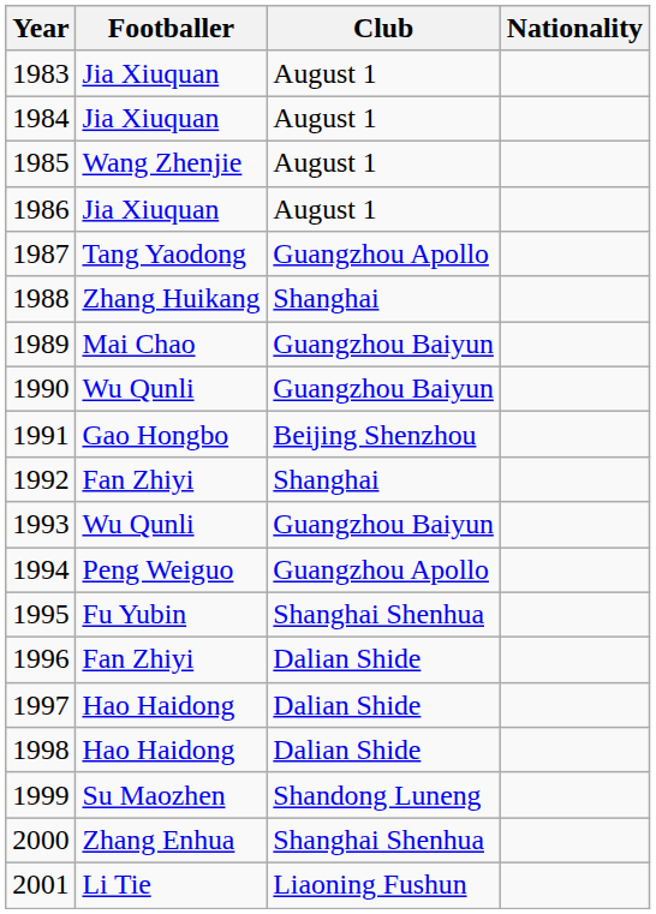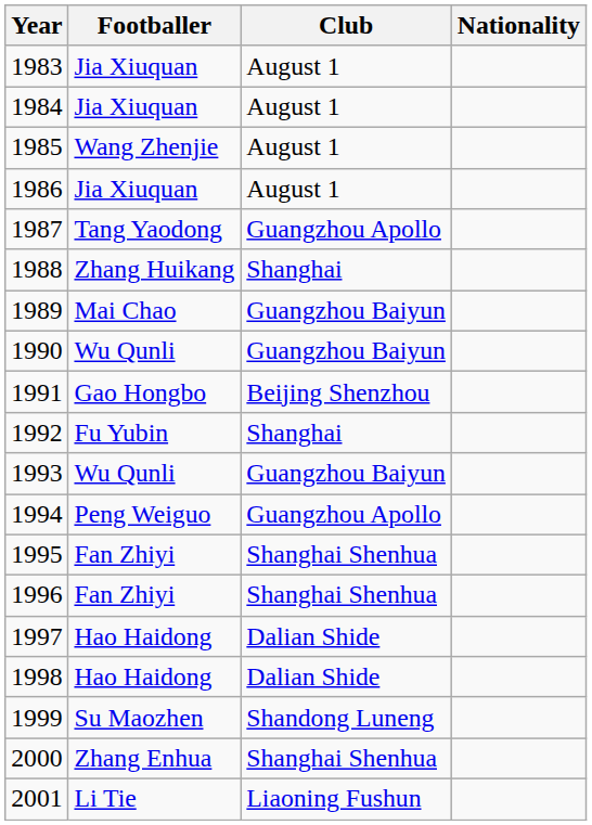 <table class="wikitable">
 <tr>
 <th>Year</th>
 <th>Footballer</th>
 <th>Club</th>
 <th>Nationality</th>
 </tr>
 <tr>
 <td>1983</td>
 <td><a href='#'>Jia Xiuquan</a></td>
 <td>August 1</td>
 <td></td>
 </tr>
 <tr>
 <td>1984</td>
 <td><a href='#'>Jia Xiuquan</a></td>
 <td>August 1</td>
 <td></td>
 </tr>
 <tr>
 <td>1985</td>
 <td><a href='#'>Wang Zhenjie</a></td>
 <td>August 1</td>
 <td></td>
 </tr>
 <tr>
 <td>1986</td>
 <td><a href='#'>Jia Xiuquan</a></td>
 <td>August 1</td>
 <td></td>
 </tr>
 <tr>
 <td>1987</td>
 <td><a href='#'>Tang Yaodong</a></td>
 <td><a href='#'>Guangzhou Apollo</a></td>
 <td></td>
 </tr>
 <tr>
 <td>1988</td>
 <td><a href='#'>Zhang Huikang</a></td>
 <td><a href='#'>Shanghai</a></td>
 <td></td>
 </tr>
 <tr>
 <td>1989</td>
 <td><a href='#'>Mai Chao</a></td>
 <td><a href='#'>Guangzhou Baiyun</a></td>
 <td></td>
 </tr>
 <tr>
 <td>1990</td>
 <td><a href='#'>Wu Qunli</a></td>
 <td><a href='#'>Guangzhou Baiyun</a></td>
 <td></td>
 </tr>
 <tr>
 <td>1991</td>
 <td><a href='#'>Gao Hongbo</a></td>
 <td><a href='#'>Beijing Shenzhou</a></td>
 <td></td>
 </tr>
 <tr>
 <td>1992</td>
-<td><a href='#'>Fan Zhiyi</a></td>
+<td><a href='#'>Fu Yubin</a></td>
 <td><a href='#'>Shanghai</a></td>
 <td></td>
 </tr>
 <tr>
 <td>1993</td>
 <td><a href='#'>Wu Qunli</a></td>
 <td><a href='#'>Guangzhou Baiyun</a></td>
 <td></td>
 </tr>
 <tr>
 <td>1994</td>
 <td><a href='#'>Peng Weiguo</a></td>
 <td><a href='#'>Guangzhou Apollo</a></td>
 <td></td>
 </tr>
 <tr>
 <td>1995</td>
-<td><a href='#'>Fu Yubin</a></td>
+<td><a href='#'>Fan Zhiyi</a></td>
 <td><a href='#'>Shanghai Shenhua</a></td>
 <td></td>
 </tr>
 <tr>
 <td>1996</td>
 <td><a href='#'>Fan Zhiyi</a></td>
-<td><a href='#'>Dalian Shide</a></td>
+<td><a href='#'>Shanghai Shenhua</a></td>
 <td></td>
 </tr>
 <tr>
 <td>1997</td>
 <td><a href='#'>Hao Haidong</a></td>
 <td><a href='#'>Dalian Shide</a></td>
 <td></td>
 </tr>
 <tr>
 <td>1998</td>
 <td><a href='#'>Hao Haidong</a></td>
 <td><a href='#'>Dalian Shide</a></td>
 <td></td>
 </tr>
 <tr>
 <td>1999</td>
 <td><a href='#'>Su Maozhen</a></td>
 <td><a href='#'>Shandong Luneng</a></td>
 <td></td>
 </tr>
 <tr>
 <td>2000</td>
 <td><a href='#'>Zhang Enhua</a></td>
 <td><a href='#'>Shanghai Shenhua</a></td>
 <td></td>
 </tr>
 <tr>
 <td>2001</td>
 <td><a href='#'>Li Tie</a></td>
 <td><a href='#'>Liaoning Fushun</a></td>
 <td></td>
 </tr>
 </table>
